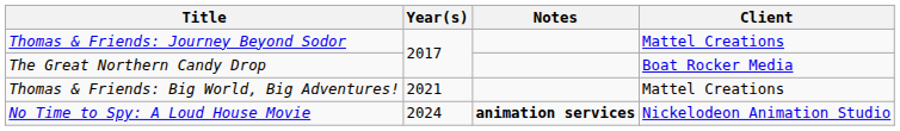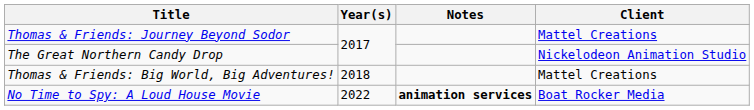 <table class="wikitable sortable">
 <tr>
 <th>Title</th>
 <th>Year(s)</th>
 <th>Notes</th>
 <th>Client</th>
 </tr>
 <tr>
 <td><em><a href='#'>Thomas & Friends: Journey Beyond Sodor</a></em></td>
 <td rowspan="2">2017</td>
 <td></td>
 <td><a href='#'>Mattel Creations</a></td>
 </tr>
 <tr>
 <td><em>The Great Northern Candy Drop</em></td>
 <td></td>
-<td><a href='#'>Boat Rocker Media</a></td>
+<td><a href='#'>Nickelodeon Animation Studio</a></td>
 </tr>
 <tr>
 <td><em>Thomas & Friends: Big World, Big Adventures!</em></td>
-<td>2021</td>
+<td>2018</td>
 <td></td>
 <td>Mattel Creations</td>
 </tr>
 <tr>
 <td><em><a href='#'>No Time to Spy: A Loud House Movie</a></em></td>
-<td>2024</td>
+<td>2022</td>
 <td><strong>animation services</strong></td>
-<td><a href='#'>Nickelodeon Animation Studio</a></td>
+<td><a href='#'>Boat Rocker Media</a></td>
 </tr>
 </table>
